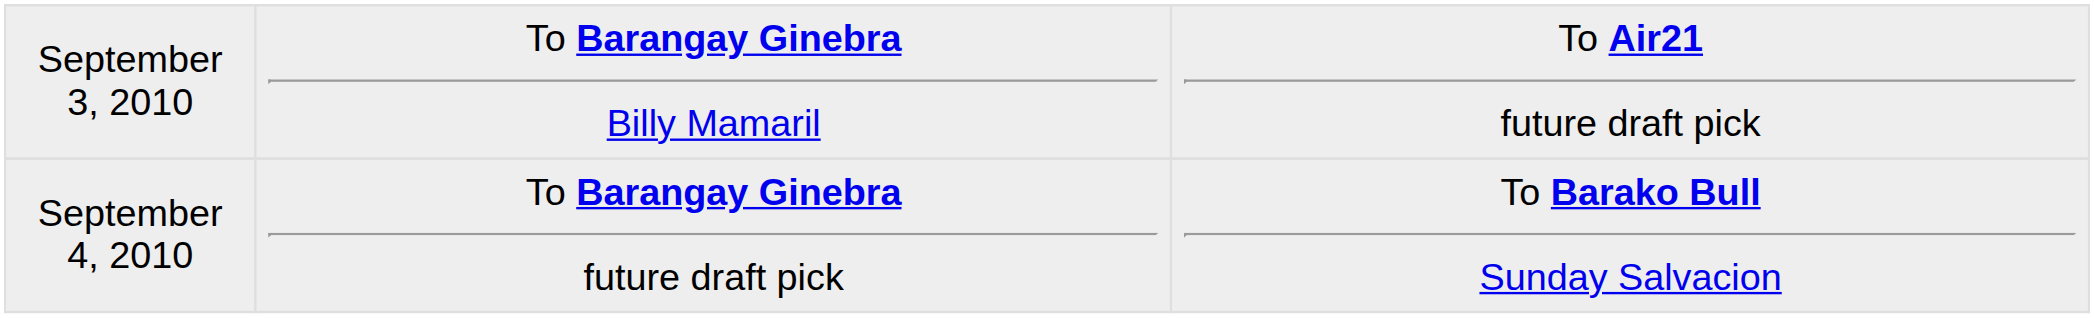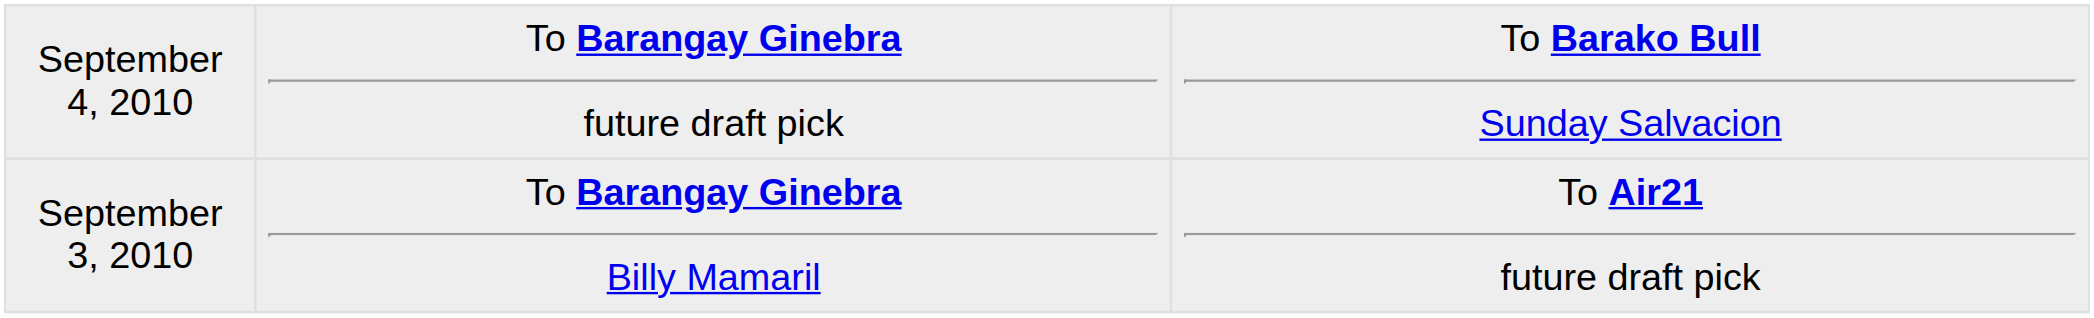 <table border=1 style="border-collapse:collapse; text-align: center; width: 100%" bordercolor="#DFDFDF"  cellpadding="5">
+<tr>
+</tr>
+<tr bgcolor="eeeeee">
+<td style="width:12%">September 4, 2010 <br></td>
+<td style="width:44%" valign="top">To <strong><a href='#'>Barangay Ginebra</a></strong><hr>future draft pick</td>
+<td style="width:44%" valign="top">To <strong><a href='#'>Barako Bull</a></strong><hr><a href='#'>Sunday Salvacion</a></td>
+</tr>
 <tr>
 </tr>
 <tr bgcolor="eeeeee">
 <td style="width:12%">September 3, 2010 <br></td>
 <td style="width:44%" valign="top">To <strong><a href='#'>Barangay Ginebra</a></strong><hr><a href='#'>Billy Mamaril</a></td>
 <td style="width:44%" valign="top">To <strong><a href='#'>Air21</a></strong><hr>future draft pick</td>
 </tr>
-<tr>
-</tr>
-<tr bgcolor="eeeeee">
-<td style="width:12%">September 4, 2010 <br></td>
-<td style="width:44%" valign="top">To <strong><a href='#'>Barangay Ginebra</a></strong><hr>future draft pick</td>
-<td style="width:44%" valign="top">To <strong><a href='#'>Barako Bull</a></strong><hr><a href='#'>Sunday Salvacion</a></td>
-</tr>
 </table>
